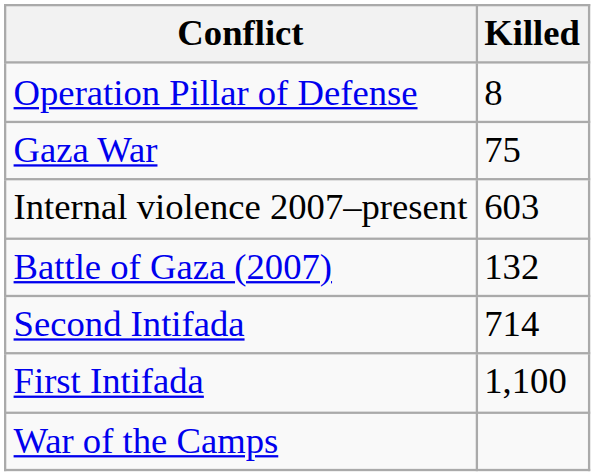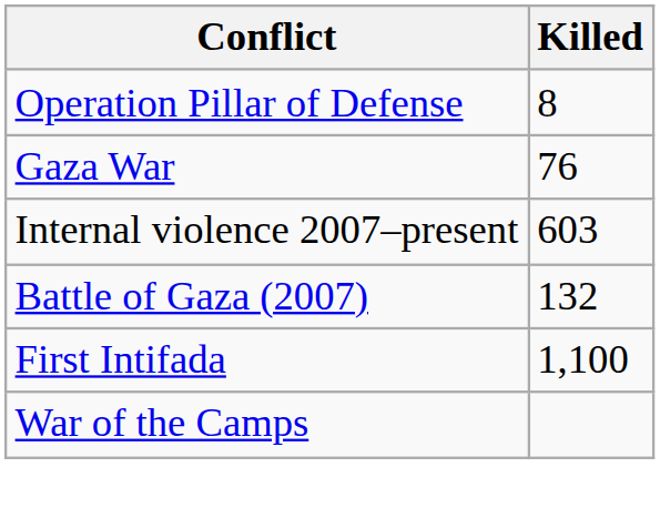 <table class="wikitable sortable">
 <tr>
 <th>Conflict</th>
 <th>Killed</th>
 </tr>
 <tr>
 <td><a href='#'>Operation Pillar of Defense</a></td>
 <td>8</td>
 </tr>
 <tr>
 <td><a href='#'>Gaza War</a></td>
-<td>75</td>
+<td>76</td>
 </tr>
 <tr>
 <td>Internal violence 2007–present</td>
 <td>603</td>
 </tr>
 <tr>
 <td><a href='#'>Battle of Gaza (2007)</a></td>
 <td>132</td>
 </tr>
 <tr>
-<td><a href='#'>Second Intifada</a></td>
-<td>714</td>
-</tr>
-<tr>
 <td><a href='#'>First Intifada</a></td>
 <td>1,100</td>
 </tr>
 <tr>
 <td><a href='#'>War of the Camps</a></td>
 <td></td>
 </tr>
 </table>
